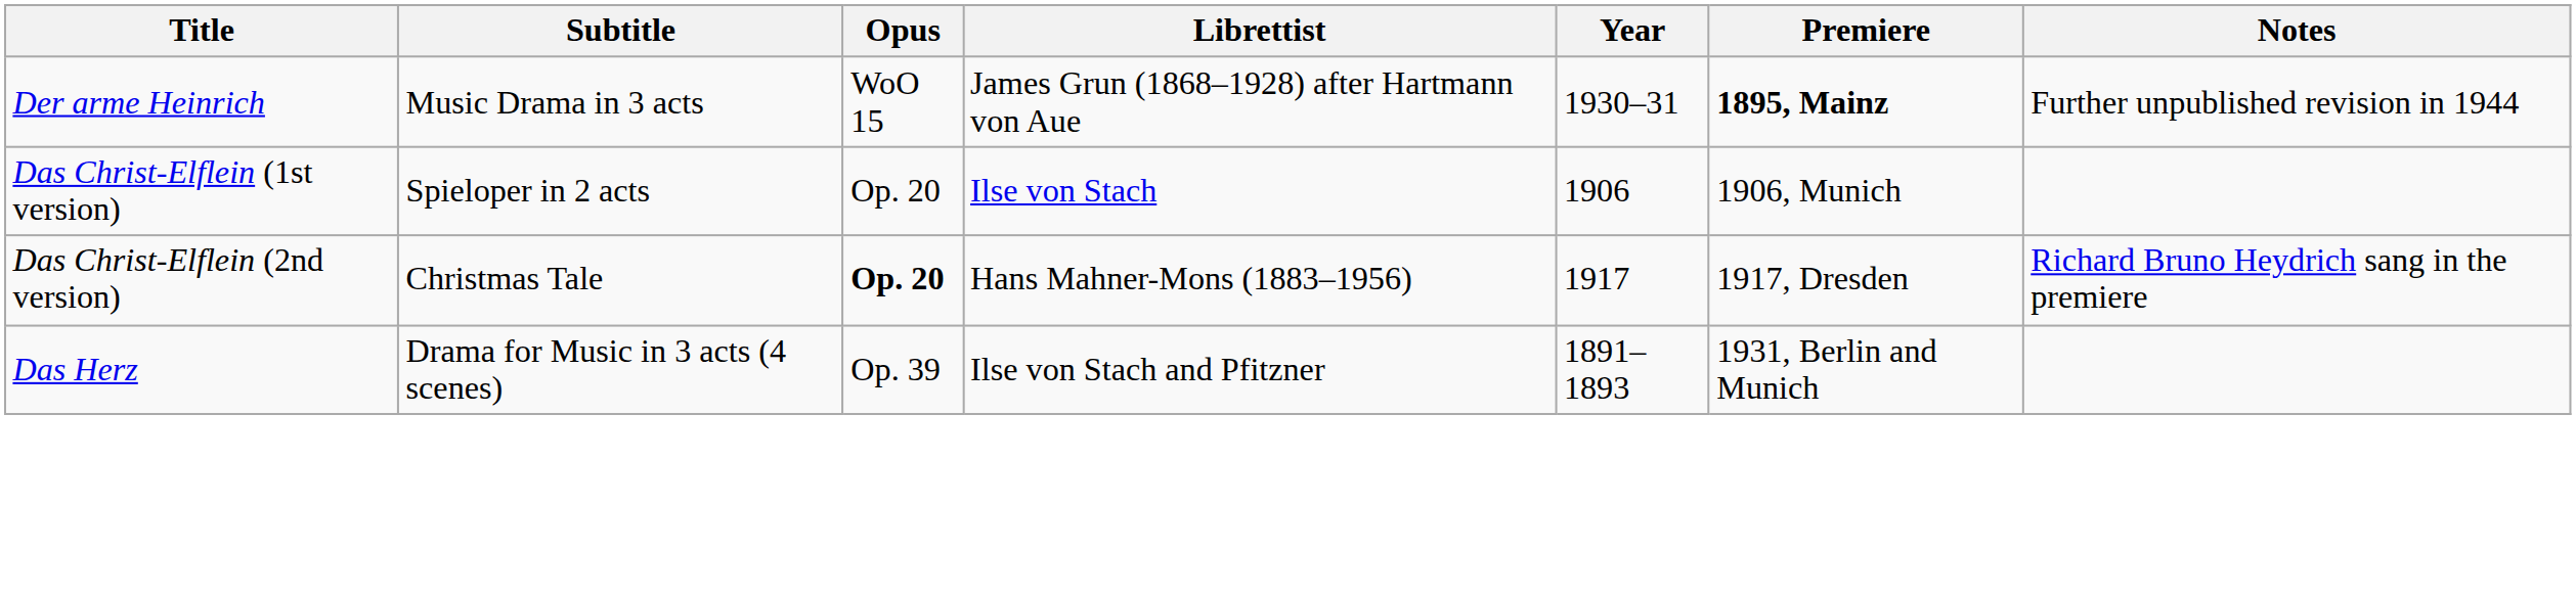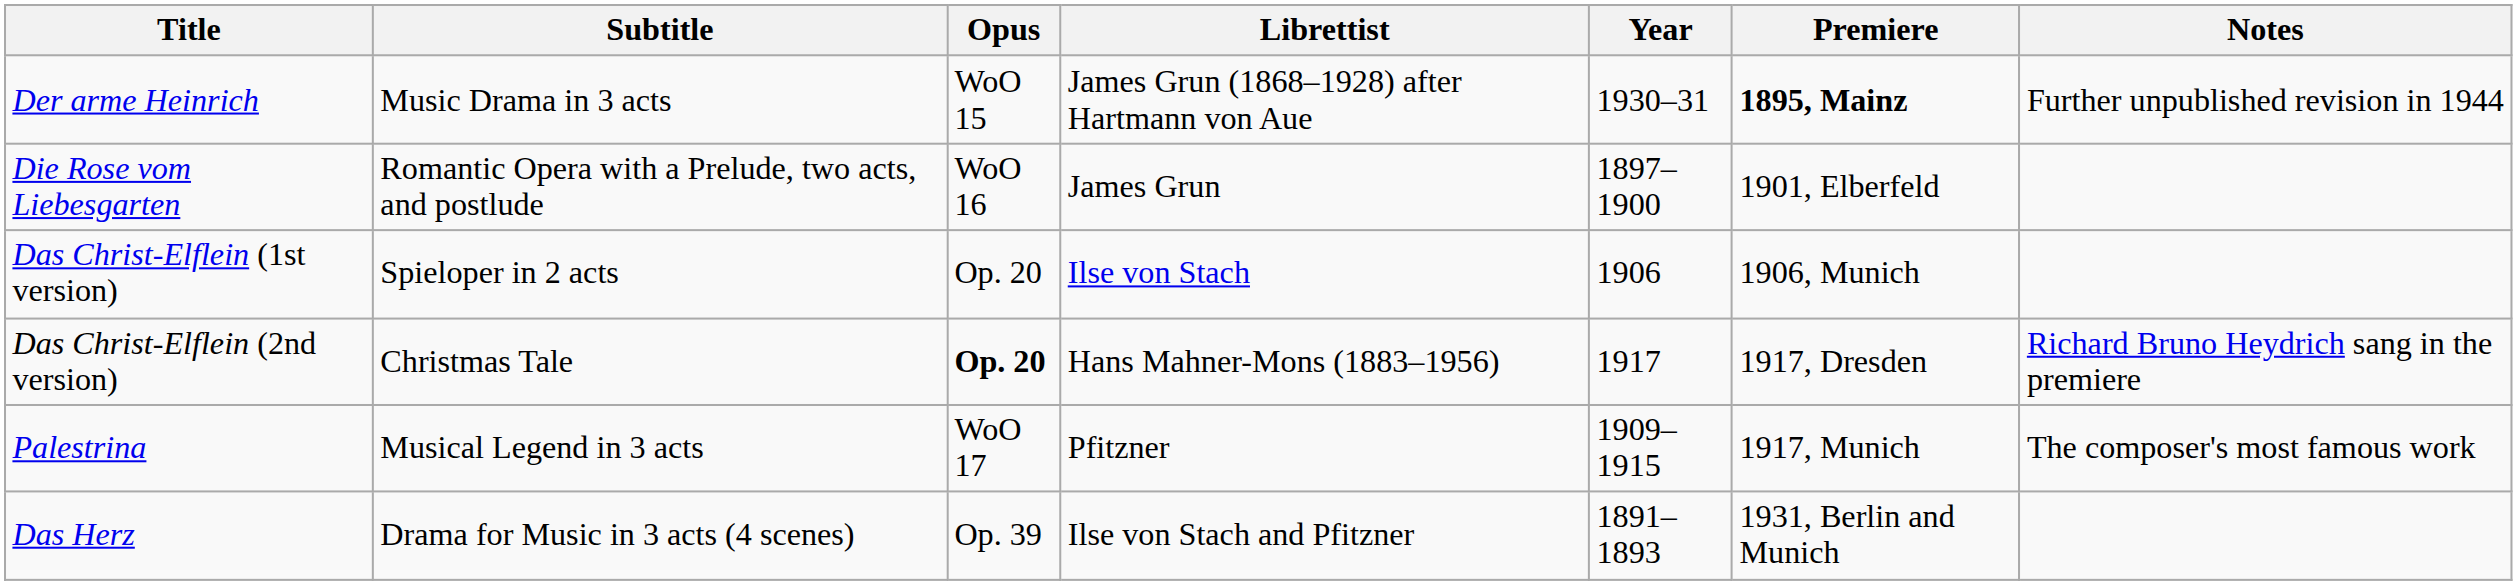 <table class="wikitable">
 <tr>
 <th>Title</th>
 <th>Subtitle</th>
 <th>Opus</th>
 <th>Librettist</th>
 <th>Year</th>
 <th>Premiere</th>
 <th>Notes</th>
 </tr>
 <tr>
 <td><em><a href='#'>Der arme Heinrich</a></em></td>
 <td>Music Drama in 3 acts</td>
 <td>WoO 15</td>
 <td>James Grun (1868–1928) after Hartmann von Aue</td>
 <td>1930–31</td>
 <td><strong>1895, Mainz</strong></td>
 <td>Further unpublished revision in 1944</td>
 </tr>
 <tr>
+<td><em><a href='#'>Die Rose vom Liebesgarten</a></em></td>
+<td>Romantic Opera with a Prelude, two acts, and postlude</td>
+<td>WoO 16</td>
+<td>James Grun</td>
+<td>1897–1900</td>
+<td>1901, Elberfeld</td>
+<td></td>
+</tr>
+<tr>
 <td><em><a href='#'>Das Christ-Elflein</a></em> (1st version)</td>
 <td>Spieloper in 2 acts</td>
 <td>Op. 20</td>
 <td><a href='#'>Ilse von Stach</a></td>
 <td>1906</td>
 <td>1906, Munich</td>
 <td></td>
 </tr>
 <tr>
 <td><em>Das Christ-Elflein</em> (2nd version)</td>
 <td>Christmas Tale</td>
 <td><strong>Op. 20</strong></td>
 <td>Hans Mahner-Mons (1883–1956)</td>
 <td>1917</td>
 <td>1917, Dresden</td>
 <td><a href='#'>Richard Bruno Heydrich</a> sang in the premiere</td>
 </tr>
 <tr>
+<td><em><a href='#'>Palestrina</a></em></td>
+<td>Musical Legend in 3 acts</td>
+<td>WoO 17</td>
+<td>Pfitzner</td>
+<td>1909–1915</td>
+<td>1917, Munich</td>
+<td>The composer's most famous work</td>
+</tr>
+<tr>
 <td><em><a href='#'>Das Herz</a></em></td>
 <td>Drama for Music in 3 acts (4 scenes)</td>
 <td>Op. 39</td>
 <td>Ilse von Stach and Pfitzner</td>
 <td>1891–1893</td>
 <td>1931, Berlin and Munich</td>
 <td></td>
 </tr>
 </table>
